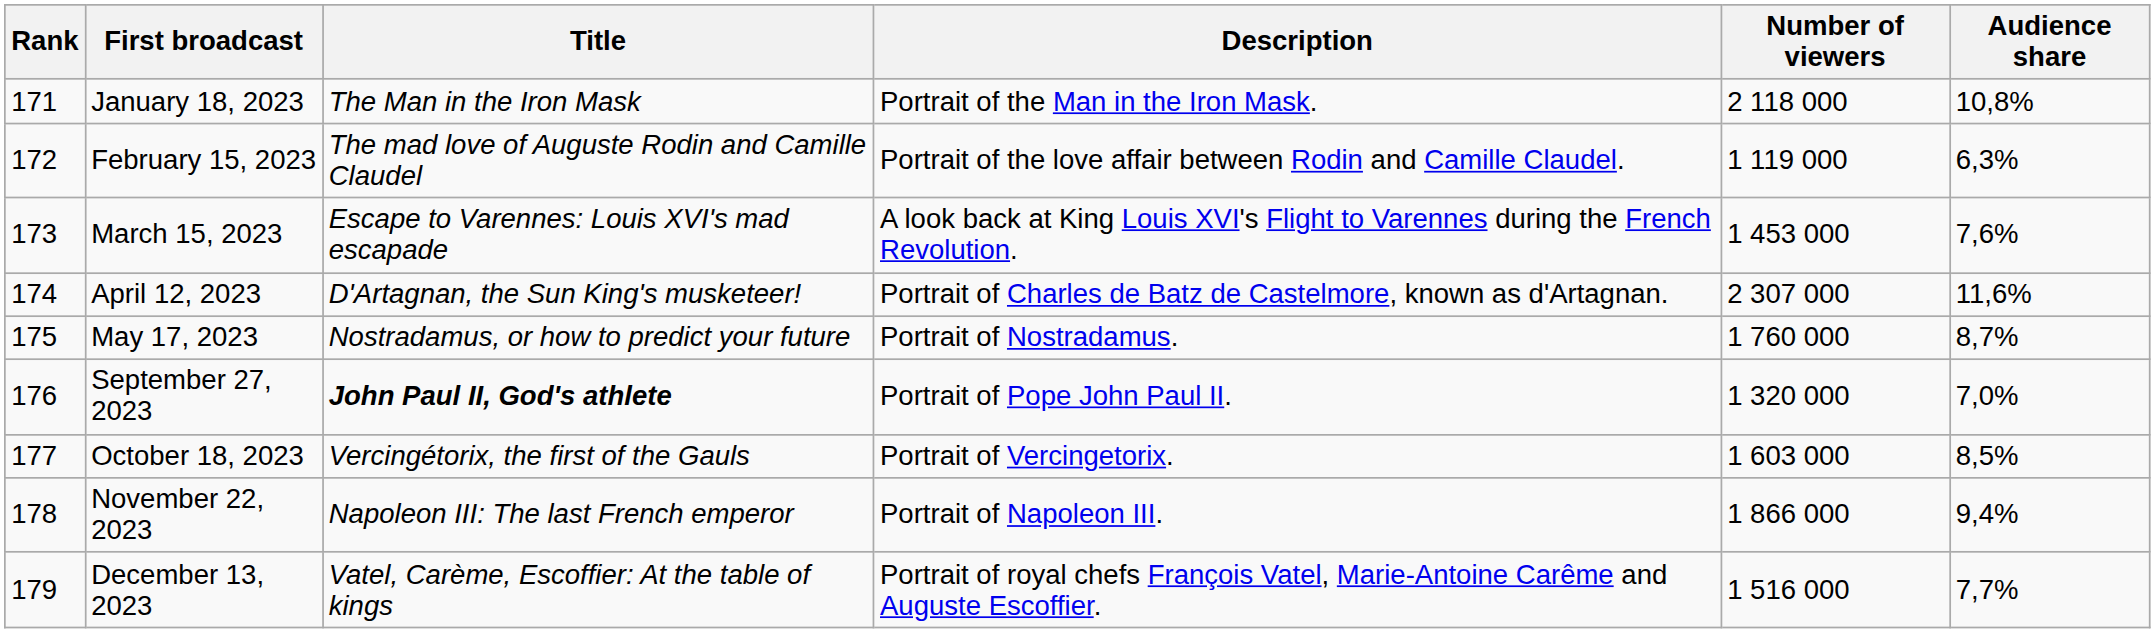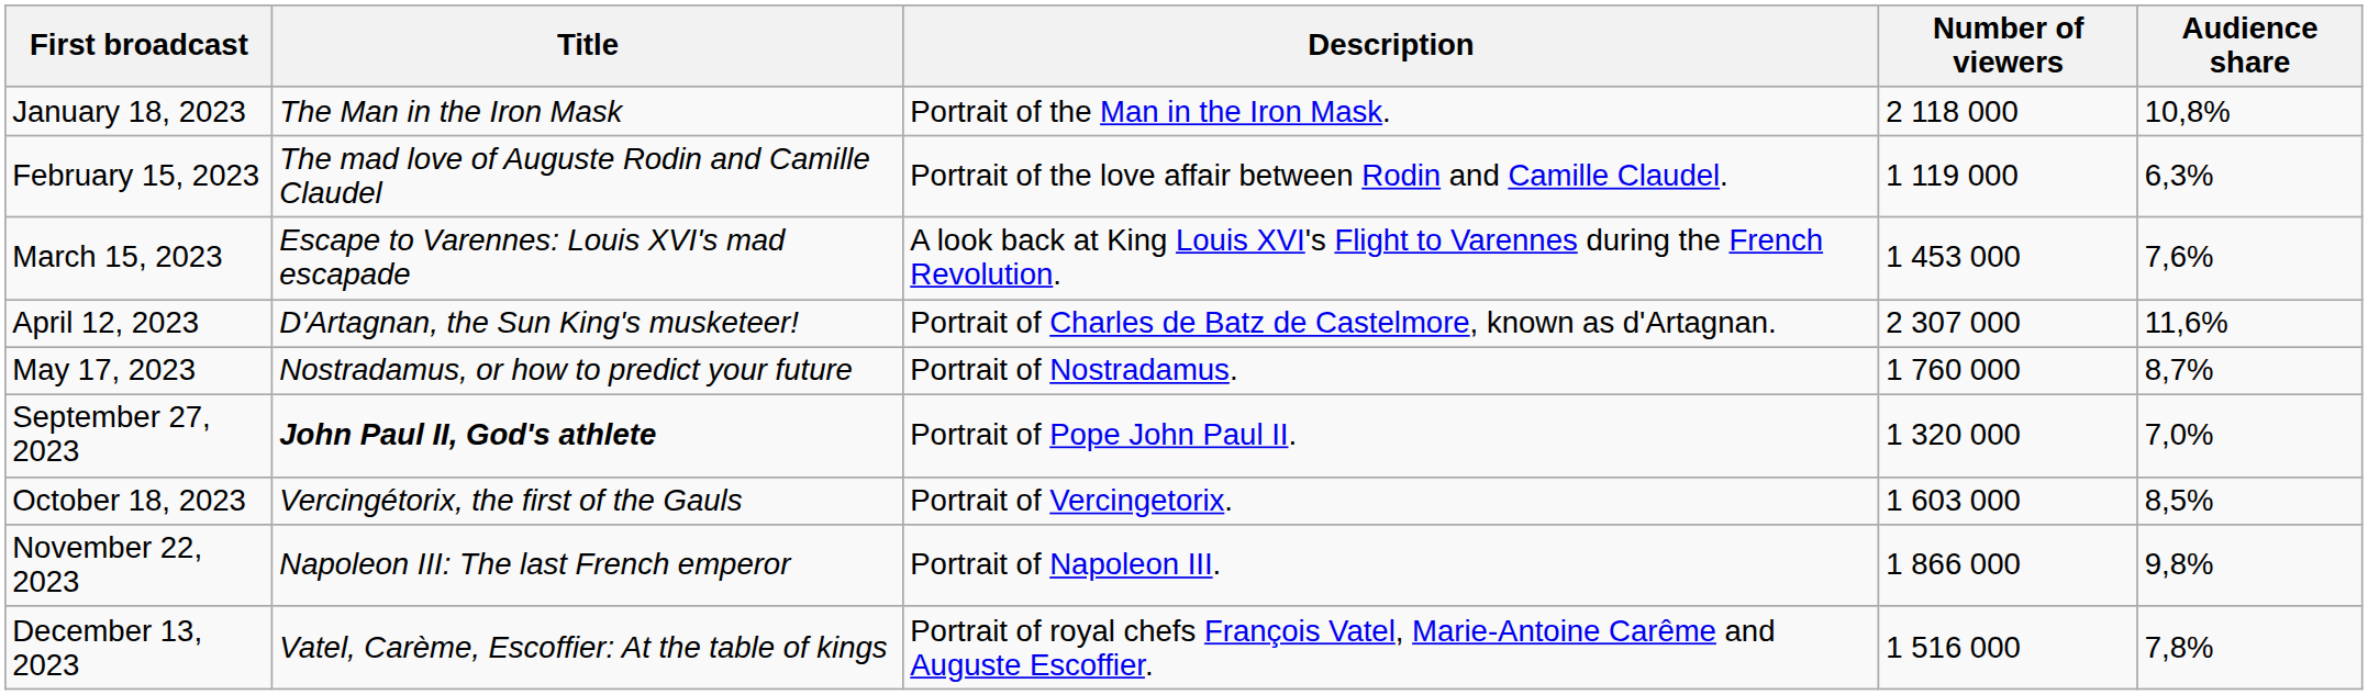 <table class="wikitable">
 <tr>
-<th>Rank</th>
 <th>First broadcast</th>
 <th>Title</th>
 <th>Description</th>
 <th>Number of viewers</th>
 <th>Audience share</th>
 </tr>
 <tr>
-<td>171</td>
 <td>January 18, 2023</td>
 <td><em>The Man in the Iron Mask</em></td>
 <td>Portrait of the <a href='#'>Man in the Iron Mask</a>.</td>
 <td>2 118 000</td>
 <td>10,8%</td>
 </tr>
 <tr>
-<td>172</td>
 <td>February 15, 2023</td>
 <td><em>The mad love of Auguste Rodin and Camille Claudel</em></td>
 <td>Portrait of the love affair between <a href='#'>Rodin</a> and <a href='#'>Camille Claudel</a>.</td>
 <td>1 119 000</td>
 <td>6,3%</td>
 </tr>
 <tr>
-<td>173</td>
 <td>March 15, 2023</td>
 <td><em>Escape to Varennes: Louis XVI's mad escapade</em></td>
 <td>A look back at King <a href='#'>Louis XVI</a>'s <a href='#'>Flight to Varennes</a> during the <a href='#'>French Revolution</a>.</td>
 <td>1 453 000</td>
 <td>7,6%</td>
 </tr>
 <tr>
-<td>174</td>
 <td>April 12, 2023</td>
 <td><em>D'Artagnan, the Sun King's musketeer!</em></td>
 <td>Portrait of <a href='#'>Charles de Batz de Castelmore</a>, known as d'Artagnan.</td>
 <td>2 307 000</td>
 <td>11,6%</td>
 </tr>
 <tr>
-<td>175</td>
 <td>May 17, 2023</td>
 <td><em>Nostradamus, or how to predict your future</em></td>
 <td>Portrait of <a href='#'>Nostradamus</a>.</td>
 <td>1 760 000</td>
 <td>8,7%</td>
 </tr>
 <tr>
-<td>176</td>
 <td>September 27, 2023</td>
 <td><strong><em>John Paul II, God's athlete</em></strong></td>
 <td>Portrait of <a href='#'>Pope John Paul II</a>.</td>
 <td>1 320 000</td>
 <td>7,0%</td>
 </tr>
 <tr>
-<td>177</td>
 <td>October 18, 2023</td>
 <td><em>Vercingétorix, the first of the Gauls</em></td>
 <td>Portrait of <a href='#'>Vercingetorix</a>.</td>
 <td>1 603 000</td>
 <td>8,5%</td>
 </tr>
 <tr>
-<td>178</td>
 <td>November 22, 2023</td>
 <td><em>Napoleon III: The last French emperor</em></td>
 <td>Portrait of <a href='#'>Napoleon III</a>.</td>
 <td>1 866 000</td>
-<td>9,4%</td>
+<td>9,8%</td>
 </tr>
 <tr>
-<td>179</td>
 <td>December 13, 2023</td>
 <td><em>Vatel, Carème, Escoffier: At the table of kings</em></td>
 <td>Portrait of royal chefs <a href='#'>François Vatel</a>, <a href='#'>Marie-Antoine Carême</a> and <a href='#'>Auguste Escoffier</a>.</td>
 <td>1 516 000</td>
-<td>7,7%</td>
+<td>7,8%</td>
 </tr>
 </table>
